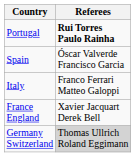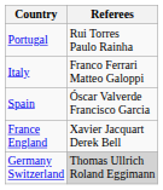 <table class="wikitable sortable">
 <tr>
 <th>Country</th>
 <th>Referees</th>
 </tr>
 <tr>
 <td> <a href='#'>Portugal</a></td>
-<td><strong>Rui Torres <br> Paulo Rainha</strong></td>
+<td>Rui Torres <br> Paulo Rainha</td>
+</tr>
+<tr>
+<td> <a href='#'>Italy</a></td>
+<td>Franco Ferrari <br> Matteo Galoppi</td>
 </tr>
 <tr>
 <td> <a href='#'>Spain</a></td>
 <td>Óscar Valverde <br> Francisco Garcia</td>
-</tr>
-<tr>
-<td> <a href='#'>Italy</a></td>
-<td>Franco Ferrari <br> Matteo Galoppi</td>
 </tr>
 <tr>
 <td> <a href='#'>France</a> <br>  <a href='#'>England</a></td>
 <td>Xavier Jacquart <br> Derek Bell</td>
 </tr>
 <tr>
 <td> <a href='#'>Germany</a> <br>  <a href='#'>Switzerland</a></td>
 <td style="background: lightgrey;">Thomas Ullrich <br> Roland Eggimann</td>
 </tr>
 </table>
